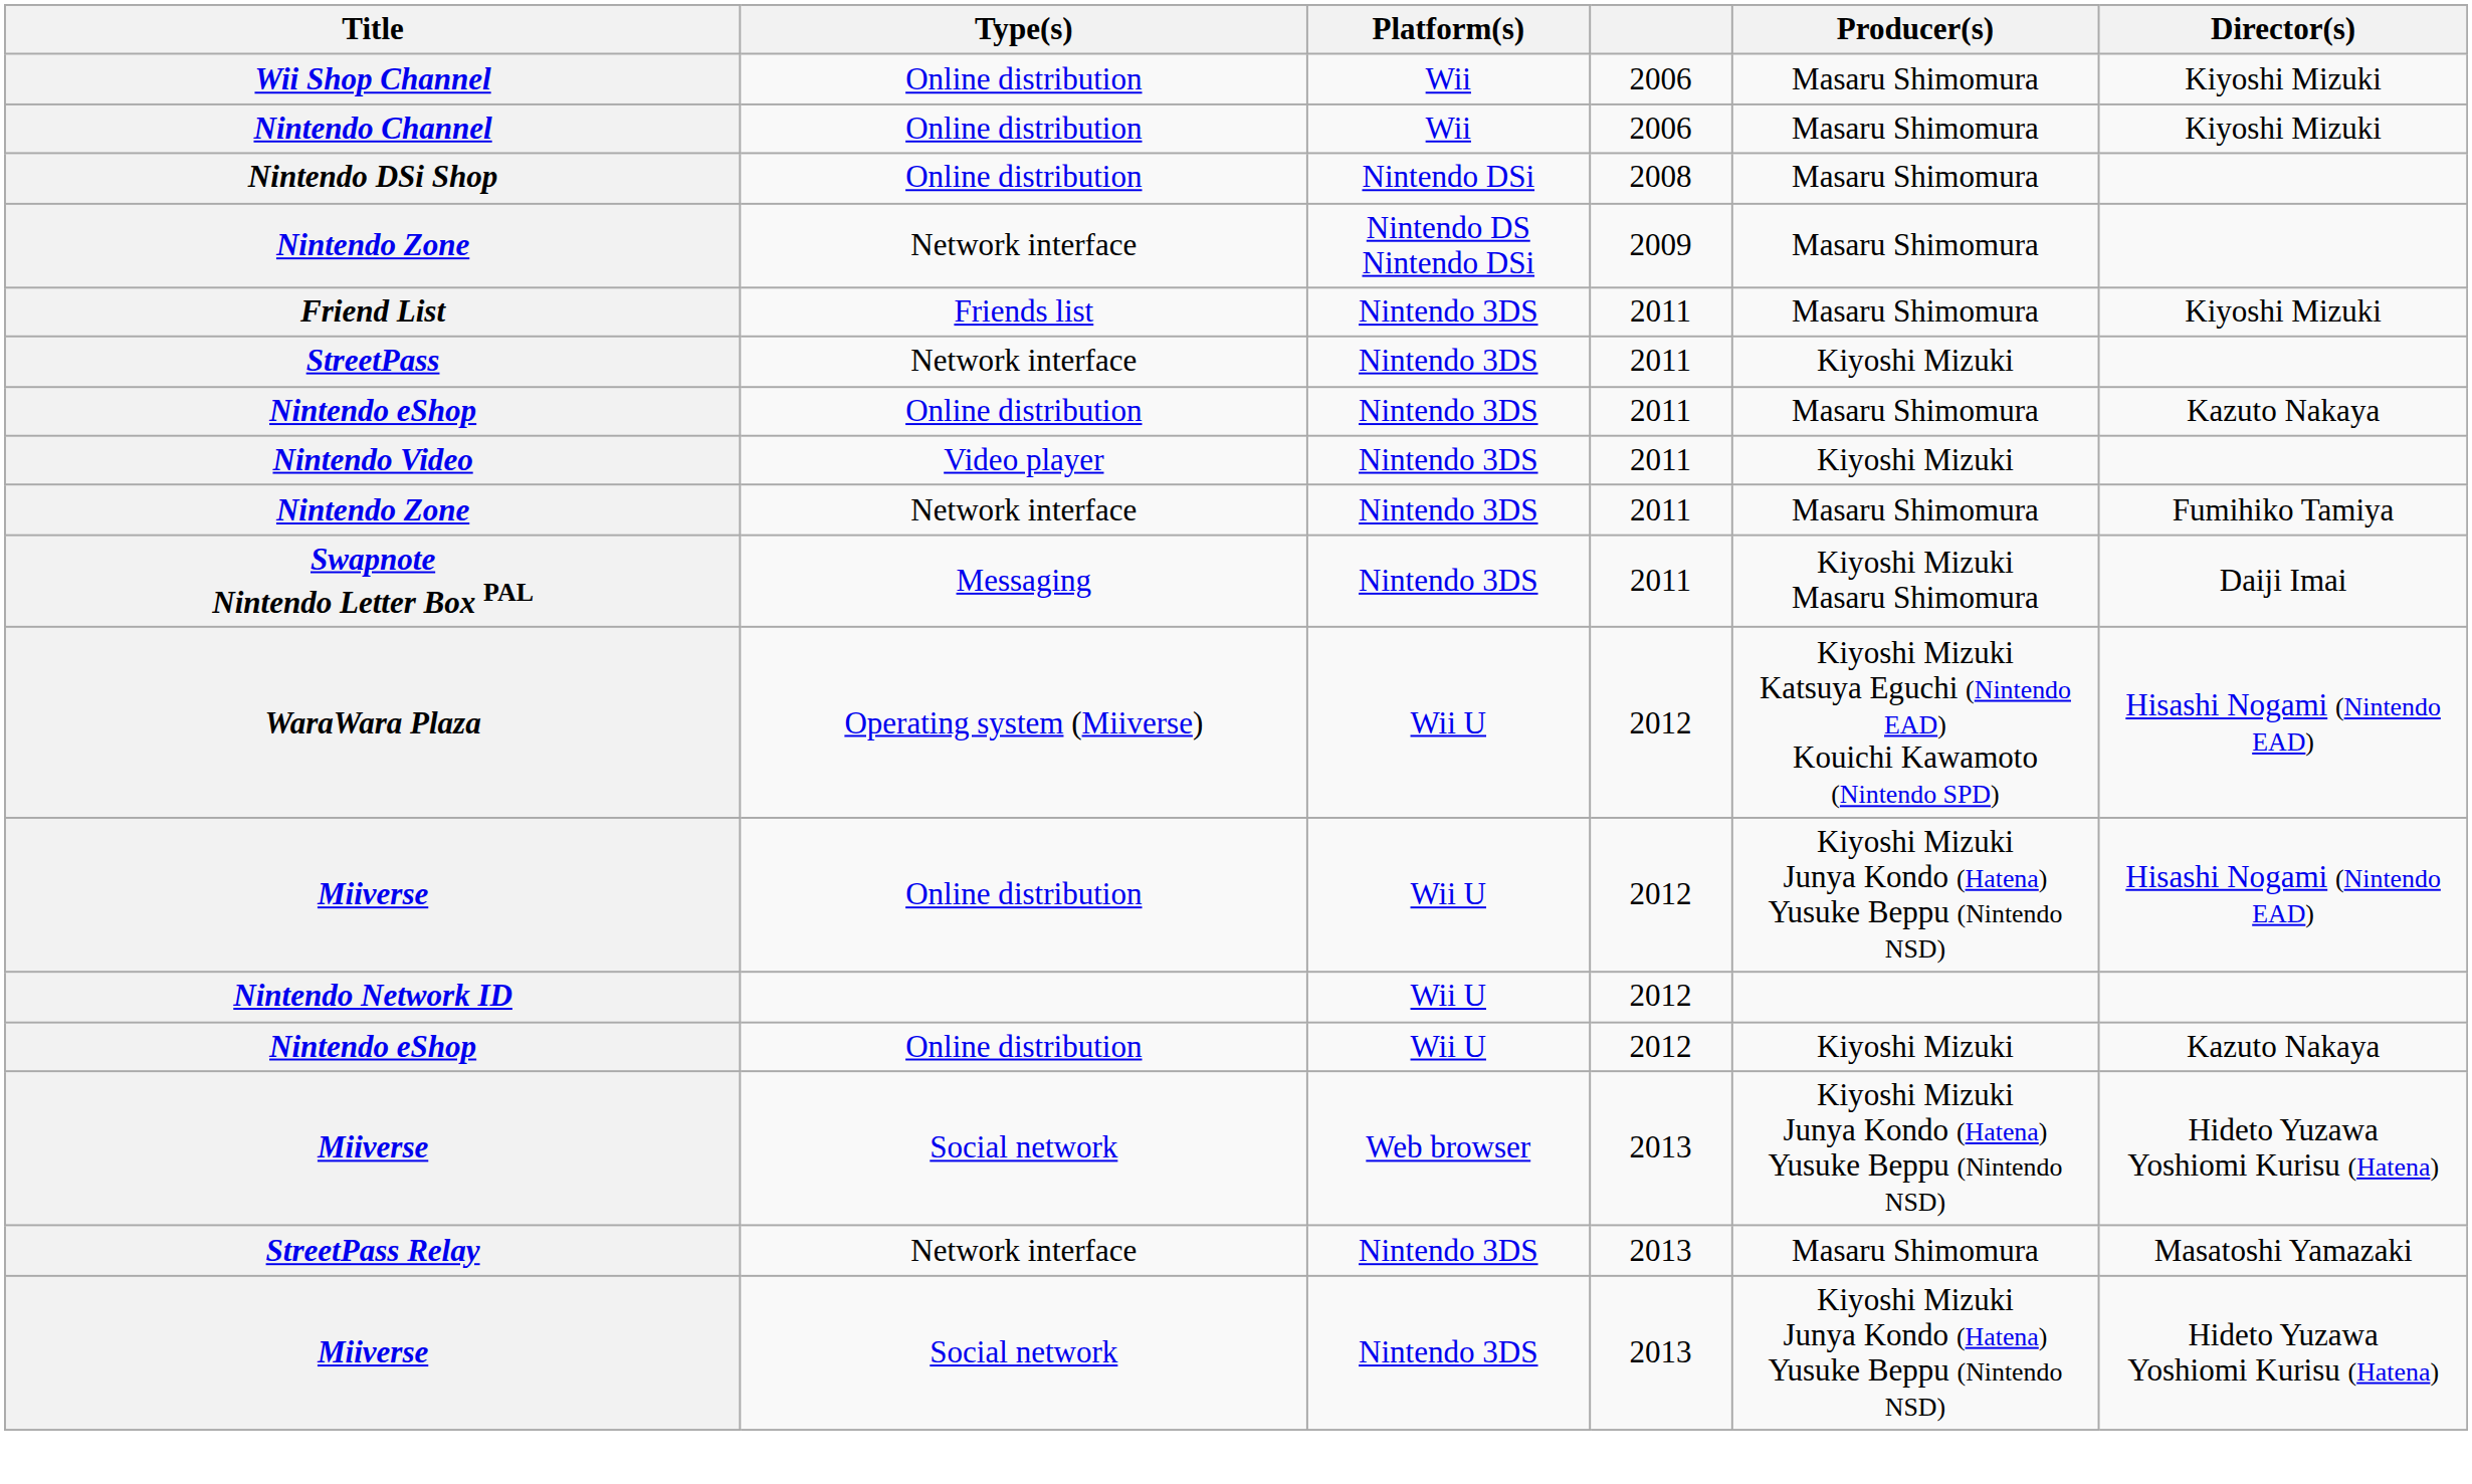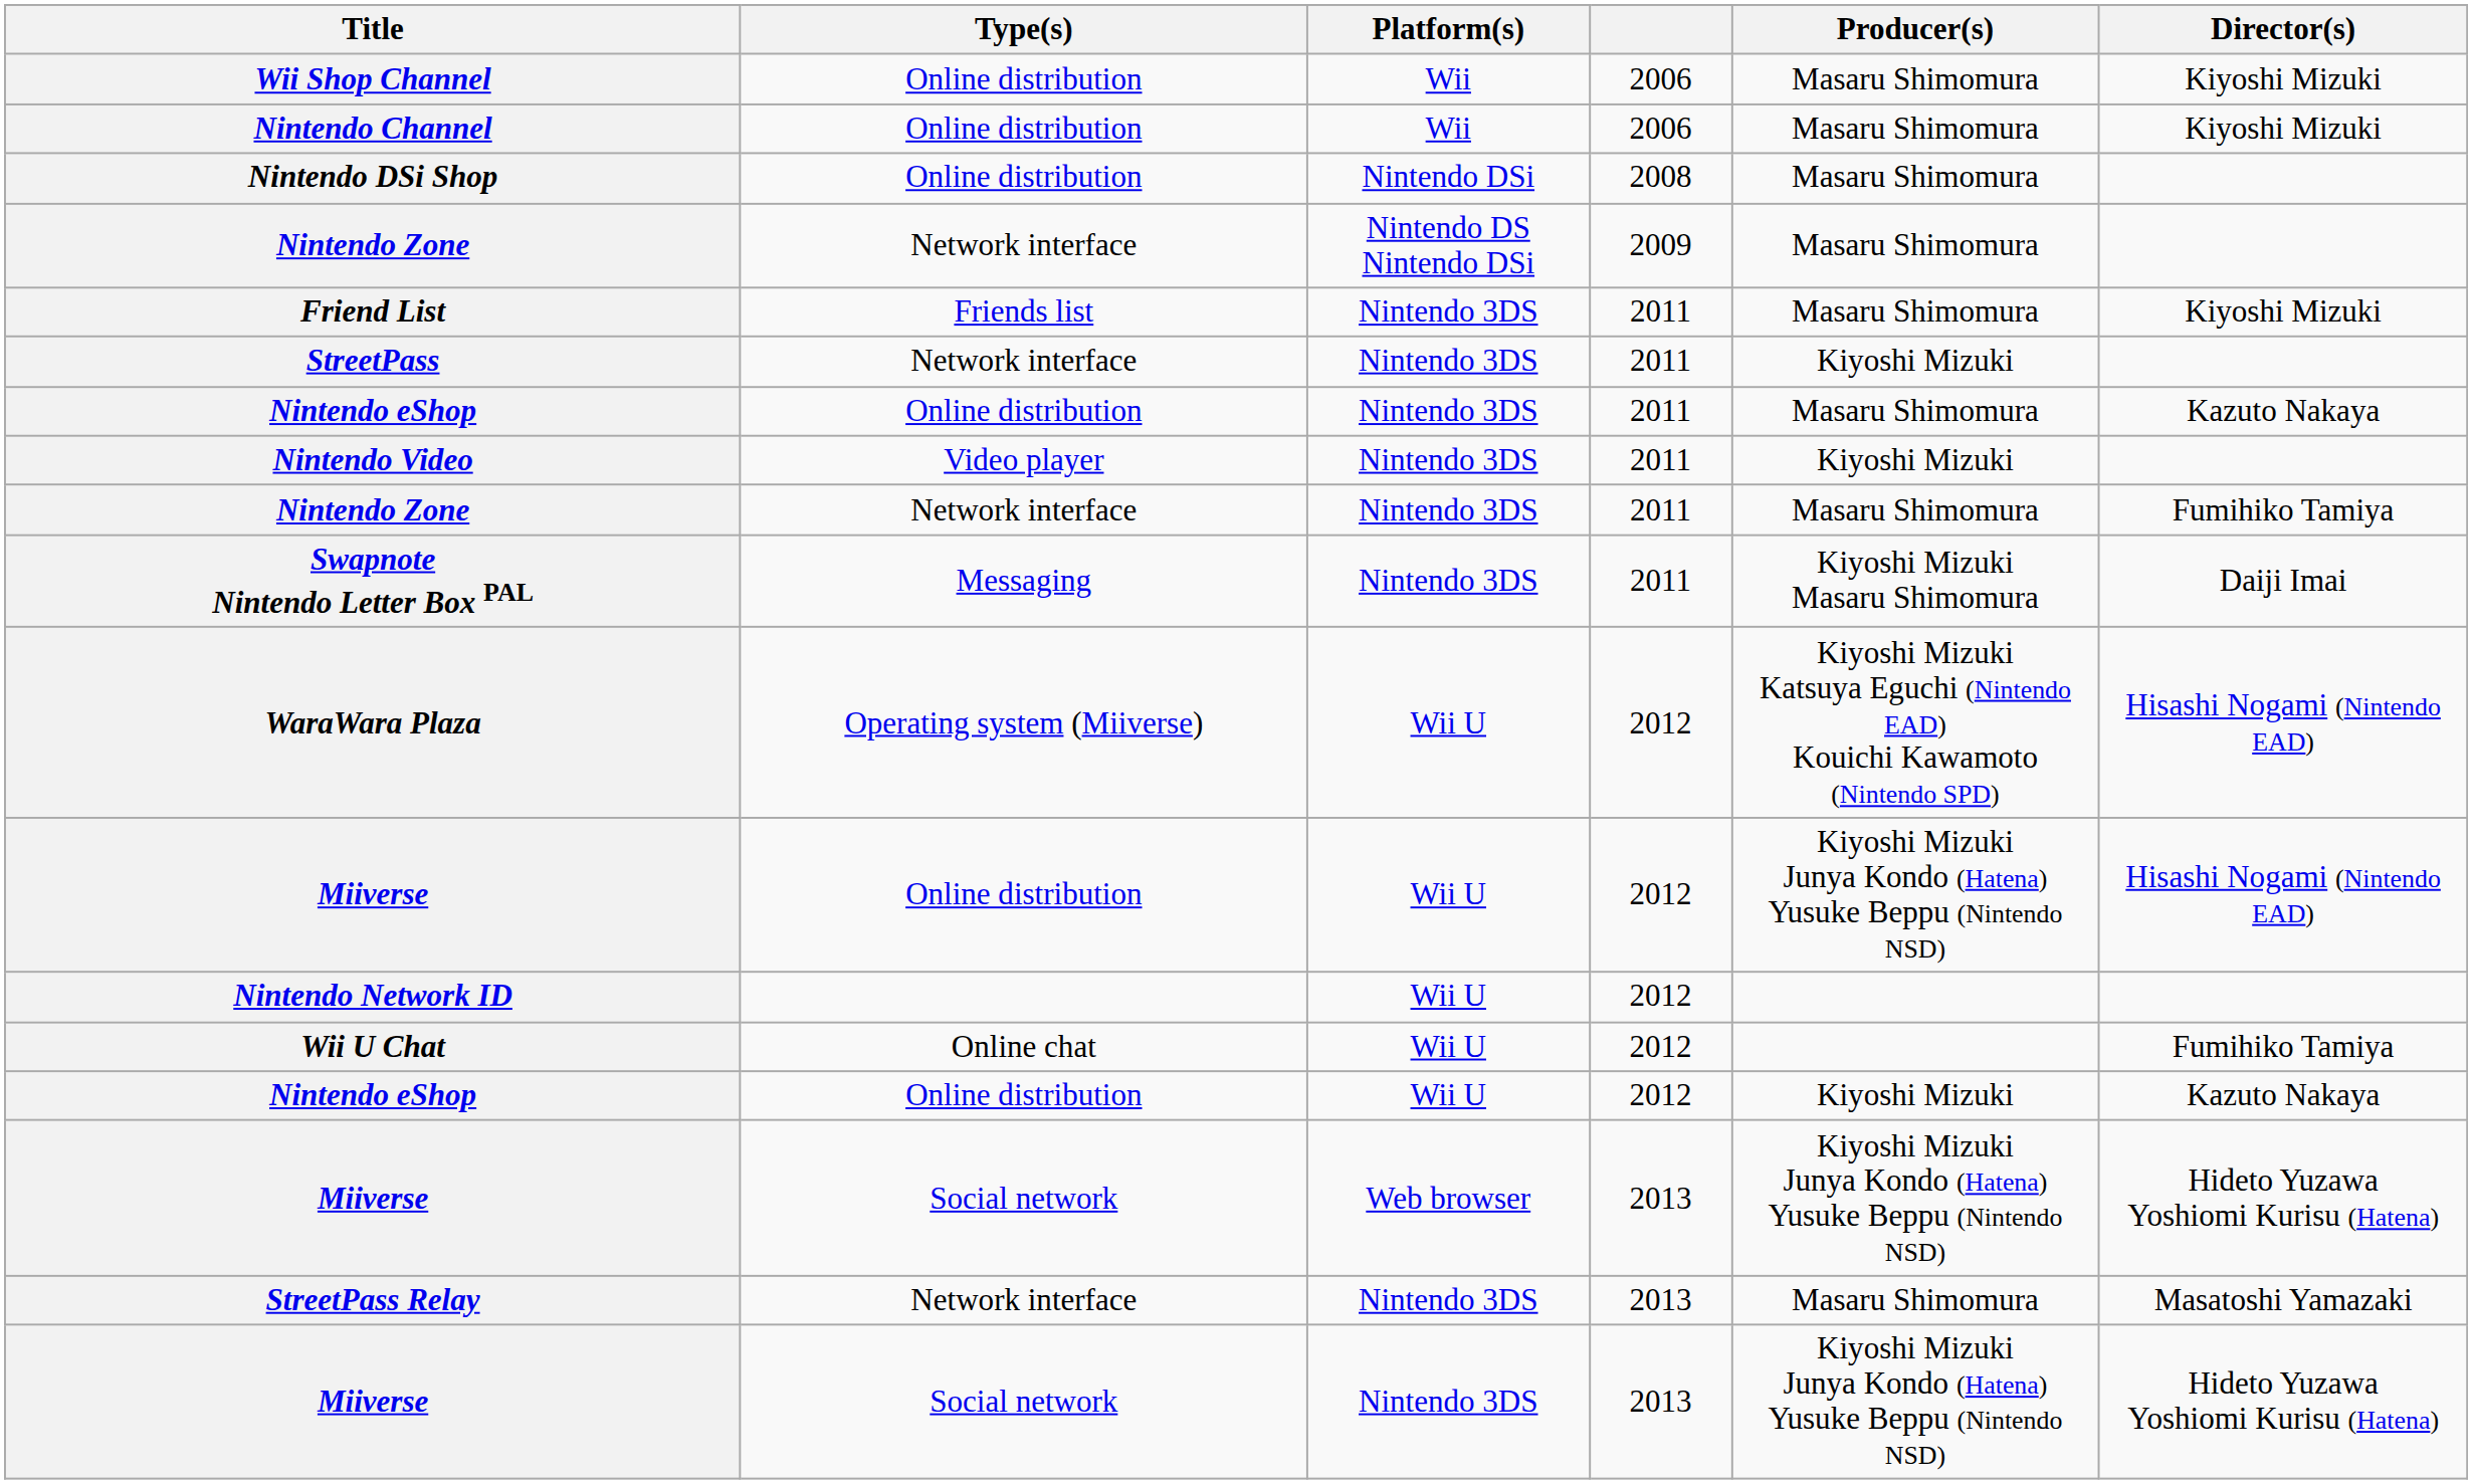 <table class="wikitable plainrowheaders sortable" style="width:100%;">
 <tr>
 <th style="width:26%;">Title</th>
 <th style="width:20%;">Type(s)</th>
 <th style="width:10%;">Platform(s)</th>
 <th style="width:5%;"></th>
 <th style="width:13%;">Producer(s)</th>
 <th style="width:13%;">Director(s)</th>
 </tr>
 <tr style="text-align:center;">
 <th scope="row"><em><a href='#'>Wii Shop Channel</a></em></th>
 <td><a href='#'>Online distribution</a></td>
 <td><a href='#'>Wii</a></td>
 <td>2006</td>
 <td>Masaru Shimomura</td>
 <td>Kiyoshi Mizuki</td>
 </tr>
 <tr style="text-align:center;">
 <th scope="row"><em><a href='#'>Nintendo Channel</a></em></th>
 <td><a href='#'>Online distribution</a></td>
 <td><a href='#'>Wii</a></td>
 <td>2006</td>
 <td>Masaru Shimomura</td>
 <td>Kiyoshi Mizuki</td>
 </tr>
 <tr style="text-align:center;">
 <th scope="row"><em>Nintendo DSi Shop</em></th>
 <td><a href='#'>Online distribution</a></td>
 <td><a href='#'>Nintendo DSi</a></td>
 <td>2008</td>
 <td>Masaru Shimomura</td>
 <td></td>
 </tr>
 <tr style="text-align:center;">
 <th scope="row"><em><a href='#'>Nintendo Zone</a></em></th>
 <td>Network interface</td>
 <td><a href='#'>Nintendo DS</a><br><a href='#'>Nintendo DSi</a></td>
 <td>2009</td>
 <td>Masaru Shimomura</td>
 <td></td>
 </tr>
 <tr style="text-align:center;">
 <th scope="row"><em>Friend List</em></th>
 <td><a href='#'>Friends list</a></td>
 <td><a href='#'>Nintendo 3DS</a></td>
 <td>2011</td>
 <td>Masaru Shimomura</td>
 <td>Kiyoshi Mizuki</td>
 </tr>
 <tr style="text-align:center;">
 <th scope="row"><em><a href='#'>StreetPass</a></em></th>
 <td>Network interface</td>
 <td><a href='#'>Nintendo 3DS</a></td>
 <td>2011</td>
 <td>Kiyoshi Mizuki</td>
 <td></td>
 </tr>
 <tr style="text-align:center;">
 <th scope="row"><em><a href='#'>Nintendo eShop</a></em></th>
 <td><a href='#'>Online distribution</a></td>
 <td><a href='#'>Nintendo 3DS</a></td>
 <td>2011</td>
 <td>Masaru Shimomura</td>
 <td>Kazuto Nakaya</td>
 </tr>
 <tr style="text-align:center;">
 <th scope="row"><em><a href='#'>Nintendo Video</a></em></th>
 <td><a href='#'>Video player</a></td>
 <td><a href='#'>Nintendo 3DS</a></td>
 <td>2011</td>
 <td>Kiyoshi Mizuki</td>
 <td></td>
 </tr>
 <tr style="text-align:center;">
 <th scope="row"><em><a href='#'>Nintendo Zone</a></em></th>
 <td>Network interface</td>
 <td><a href='#'>Nintendo 3DS</a></td>
 <td>2011</td>
 <td>Masaru Shimomura</td>
 <td>Fumihiko Tamiya</td>
 </tr>
 <tr style="text-align:center;">
 <th scope="row"><em><a href='#'>Swapnote</a></em><br><em>Nintendo Letter Box</em> <sup>PAL</sup></th>
 <td><a href='#'>Messaging</a></td>
 <td><a href='#'>Nintendo 3DS</a></td>
 <td>2011</td>
 <td>Kiyoshi Mizuki<br>Masaru Shimomura</td>
 <td>Daiji Imai</td>
 </tr>
 <tr style="text-align:center;">
 <th scope="row"><em>WaraWara Plaza</em></th>
 <td><a href='#'>Operating system</a> (<a href='#'>Miiverse</a>)</td>
 <td><a href='#'>Wii U</a></td>
 <td>2012</td>
 <td>Kiyoshi Mizuki<br>Katsuya Eguchi <small>(<a href='#'>Nintendo EAD</a>)</small><br>Kouichi Kawamoto <small>(<a href='#'>Nintendo SPD</a>)</small></td>
 <td><a href='#'>Hisashi Nogami</a> <small>(<a href='#'>Nintendo EAD</a>)</small></td>
 </tr>
 <tr style="text-align:center;">
 <th scope="row"><em><a href='#'>Miiverse</a></em></th>
 <td><a href='#'>Online distribution</a></td>
 <td><a href='#'>Wii U</a></td>
 <td>2012</td>
 <td>Kiyoshi Mizuki<br>Junya Kondo <small>(<a href='#'>Hatena</a>)</small><br>Yusuke Beppu <small>(Nintendo NSD)</small></td>
 <td><a href='#'>Hisashi Nogami</a> <small>(<a href='#'>Nintendo EAD</a>)</small></td>
 </tr>
 <tr style="text-align:center;">
 <th scope="row"><em><a href='#'>Nintendo Network ID</a></em></th>
 <td></td>
 <td><a href='#'>Wii U</a></td>
 <td>2012</td>
 <td></td>
 <td></td>
 </tr>
 <tr style="text-align:center;">
+<th scope="row"><em>Wii U Chat</em></th>
+<td>Online chat</td>
+<td><a href='#'>Wii U</a></td>
+<td>2012</td>
+<td></td>
+<td>Fumihiko Tamiya</td>
+</tr>
+<tr style="text-align:center;">
 <th scope="row"><em><a href='#'>Nintendo eShop</a></em></th>
 <td><a href='#'>Online distribution</a></td>
 <td><a href='#'>Wii U</a></td>
 <td>2012</td>
 <td>Kiyoshi Mizuki</td>
 <td>Kazuto Nakaya</td>
 </tr>
 <tr style="text-align:center;">
 <th scope="row"><em><a href='#'>Miiverse</a></em></th>
 <td><a href='#'>Social network</a></td>
 <td><a href='#'>Web browser</a></td>
 <td>2013</td>
 <td>Kiyoshi Mizuki<br>Junya Kondo <small>(<a href='#'>Hatena</a>)</small><br>Yusuke Beppu <small>(Nintendo NSD)</small></td>
 <td>Hideto Yuzawa<br>Yoshiomi Kurisu <small>(<a href='#'>Hatena</a>)</small></td>
 </tr>
 <tr style="text-align:center;">
 <th scope="row"><em><a href='#'>StreetPass Relay</a></em></th>
 <td>Network interface</td>
 <td><a href='#'>Nintendo 3DS</a></td>
 <td>2013</td>
 <td>Masaru Shimomura</td>
 <td>Masatoshi Yamazaki</td>
 </tr>
 <tr style="text-align:center;">
 <th scope="row"><em><a href='#'>Miiverse</a></em></th>
 <td><a href='#'>Social network</a></td>
 <td><a href='#'>Nintendo 3DS</a></td>
 <td>2013</td>
 <td>Kiyoshi Mizuki<br>Junya Kondo <small>(<a href='#'>Hatena</a>)</small><br>Yusuke Beppu <small>(Nintendo NSD)</small></td>
 <td>Hideto Yuzawa<br>Yoshiomi Kurisu <small>(<a href='#'>Hatena</a>)</small></td>
 </tr>
 </table>
